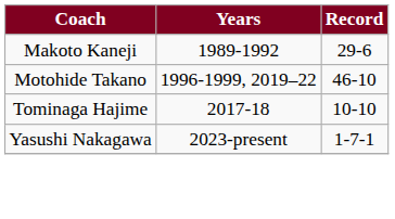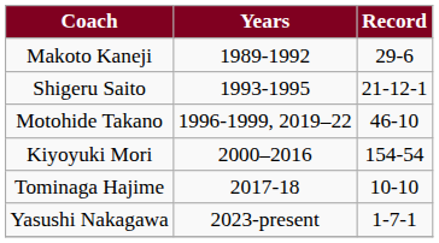 <table class="wikitable" style="text-align:center">
 <tr>
 <th style="background:#800020;color:#FFFFFF">Coach</th>
 <th style="background:#800020;color:#FFFFFF">Years</th>
 <th style="background:#800020;color:#FFFFFF">Record</th>
 </tr>
 <tr>
 <td>Makoto Kaneji</td>
 <td>1989-1992</td>
 <td>29-6 </td>
 </tr>
 <tr>
+<td>Shigeru Saito</td>
+<td>1993-1995</td>
+<td>21-12-1 </td>
+</tr>
+<tr>
 <td>Motohide Takano</td>
 <td>1996-1999, 2019–22</td>
 <td>46-10 </td>
+</tr>
+<tr>
+<td>Kiyoyuki Mori</td>
+<td>2000–2016</td>
+<td>154-54 </td>
 </tr>
 <tr>
 <td>Tominaga Hajime</td>
 <td>2017-18</td>
 <td>10-10 </td>
 </tr>
 <tr>
 <td>Yasushi Nakagawa</td>
 <td>2023-present</td>
 <td>1-7-1 </td>
 </tr>
 <tr>
 </tr>
 </table>
